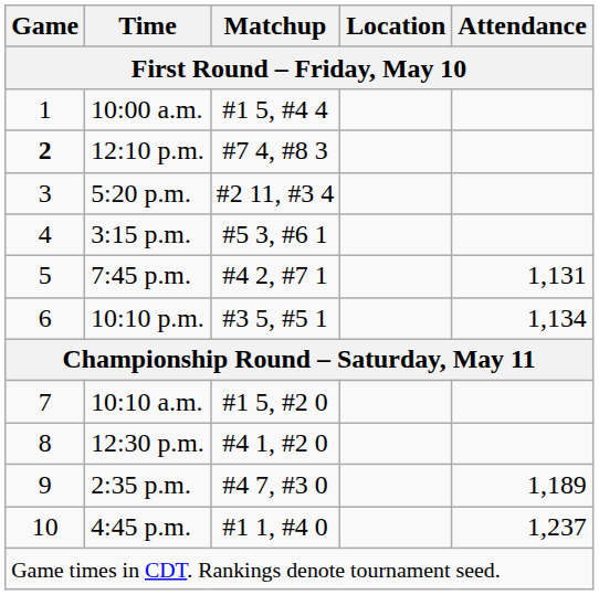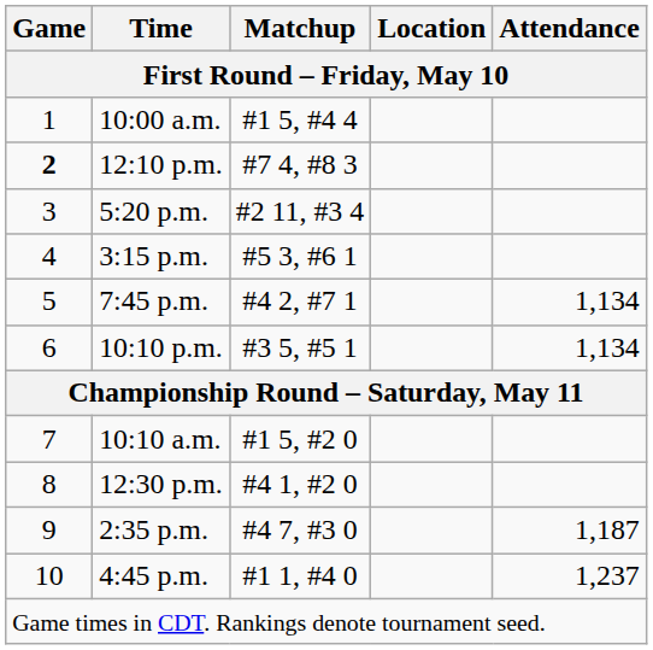 <table class="wikitable">
 <tr>
 <th>Game</th>
 <th>Time</th>
 <th>Matchup</th>
 <th>Location</th>
 <th>Attendance</th>
 </tr>
 <tr>
 <th colspan=5>First Round – Friday, May 10</th>
 </tr>
 <tr>
 <td style="text-align:center;">1</td>
 <td>10:00 a.m.</td>
 <td style="text-align:center;">#1 <strong></strong> 5, #4  4</td>
 <td style="text-align:center;"></td>
 <td style="text-align:right;"></td>
 </tr>
 <tr>
 <td style="text-align:center;"><strong>2</strong></td>
 <td>12:10 p.m.</td>
 <td style="text-align:center;">#7 <strong></strong> 4, #8  3</td>
 <td style="text-align:center;"></td>
 <td style="text-align:right;"></td>
 </tr>
 <tr>
 <td style="text-align:center;">3</td>
 <td>5:20 p.m.</td>
 <td style="text-align:center;">#2 <strong></strong> 11, #3  4</td>
 <td style="text-align:center;"></td>
 <td style="text-align:right;"></td>
 </tr>
 <tr>
 <td style="text-align:center;">4</td>
 <td>3:15 p.m.</td>
 <td style="text-align:center;">#5 <strong></strong> 3, #6  1</td>
 <td style="text-align:center;"></td>
 <td style="text-align:right;"></td>
 </tr>
 <tr>
 <td style="text-align:center;">5</td>
 <td>7:45 p.m.</td>
 <td style="text-align:center;">#4 <strong></strong> 2, #7  1</td>
 <td style="text-align:center;"></td>
-<td style="text-align:right;">1,131</td>
+<td style="text-align:right;">1,134</td>
 </tr>
 <tr>
 <td style="text-align:center;">6</td>
 <td>10:10 p.m.</td>
 <td style="text-align:center;">#3 <strong></strong> 5, #5  1</td>
 <td style="text-align:center;"></td>
 <td style="text-align:right;">1,134</td>
 </tr>
 <tr>
 <th colspan=5>Championship Round – Saturday, May 11</th>
 </tr>
 <tr>
 <td style="text-align:center;">7</td>
 <td>10:10 a.m.</td>
 <td style="text-align:center;">#1 <strong></strong> 5, #2  0</td>
 <td style="text-align:center;"></td>
 <td style="text-align:right;"></td>
 </tr>
 <tr>
 <td style="text-align:center;">8</td>
 <td>12:30 p.m.</td>
 <td style="text-align:center;">#4 <strong></strong> 1, #2  0</td>
 <td style="text-align:center;"></td>
 <td style="text-align:right;"></td>
 </tr>
 <tr>
 <td style="text-align:center;">9</td>
 <td>2:35 p.m.</td>
 <td style="text-align:center;">#4 <strong></strong> 7, #3  0</td>
 <td style="text-align:center;"></td>
-<td style="text-align:right;">1,189</td>
+<td style="text-align:right;">1,187</td>
 </tr>
 <tr>
 <td style="text-align:center;">10</td>
 <td>4:45 p.m.</td>
 <td style="text-align:center;">#1 <strong></strong> 1, #4  0</td>
 <td style="text-align:center;"></td>
 <td style="text-align:right;">1,237</td>
 </tr>
 <tr>
 <td colspan=5><small>Game times in <a href='#'>CDT</a>. Rankings denote tournament seed.</small></td>
 </tr>
 </table>
